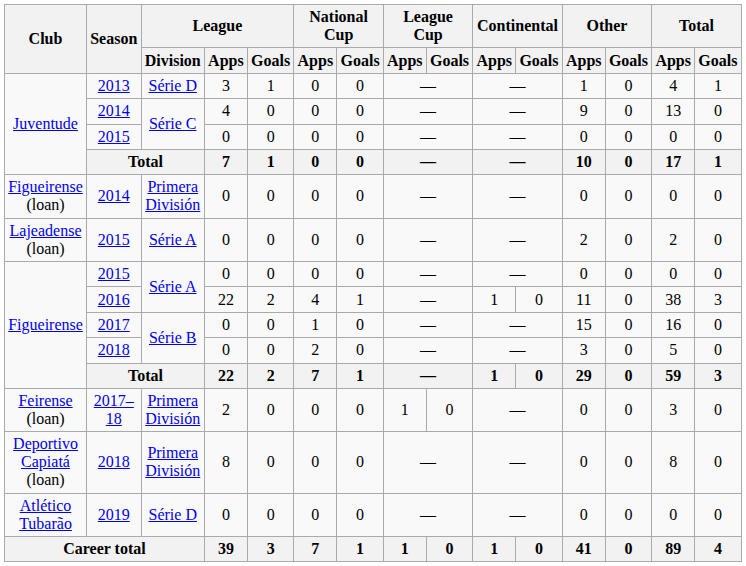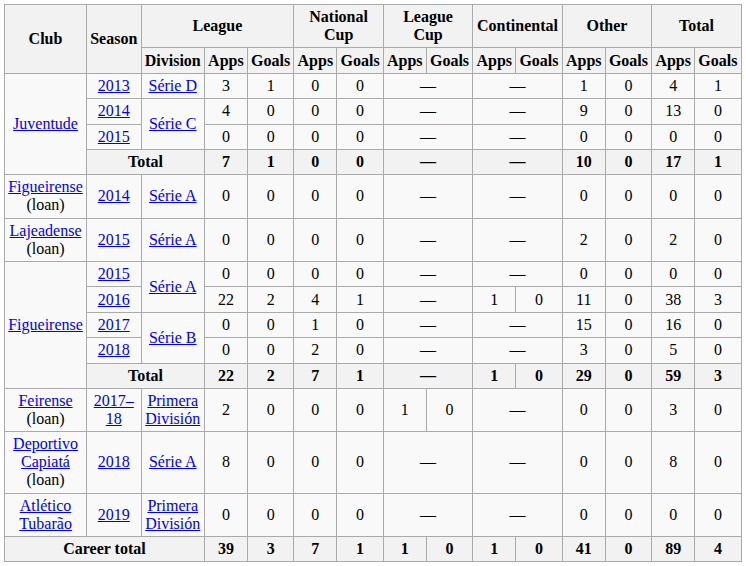 <table class="wikitable" style="text-align:center">
 <tr>
 <th rowspan="2">Club</th>
 <th rowspan="2">Season</th>
 <th colspan="3">League</th>
 <th colspan="2">National Cup</th>
 <th colspan="2">League Cup</th>
 <th colspan="2">Continental</th>
 <th colspan="2">Other</th>
 <th colspan="2">Total</th>
 </tr>
 <tr>
 <th>Division</th>
 <th>Apps</th>
 <th>Goals</th>
 <th>Apps</th>
 <th>Goals</th>
 <th>Apps</th>
 <th>Goals</th>
 <th>Apps</th>
 <th>Goals</th>
 <th>Apps</th>
 <th>Goals</th>
 <th>Apps</th>
 <th>Goals</th>
 </tr>
 <tr>
 <td rowspan="4"><a href='#'>Juventude</a></td>
 <td><a href='#'>2013</a></td>
 <td><a href='#'>Série D</a></td>
 <td>3</td>
 <td>1</td>
 <td>0</td>
 <td>0</td>
 <td colspan="2">—</td>
 <td colspan="2">—</td>
 <td>1</td>
 <td>0</td>
 <td>4</td>
 <td>1</td>
 </tr>
 <tr>
 <td><a href='#'>2014</a></td>
 <td rowspan="2"><a href='#'>Série C</a></td>
 <td>4</td>
 <td>0</td>
 <td>0</td>
 <td>0</td>
 <td colspan="2">—</td>
 <td colspan="2">—</td>
 <td>9</td>
 <td>0</td>
 <td>13</td>
 <td>0</td>
 </tr>
 <tr>
 <td><a href='#'>2015</a></td>
 <td>0</td>
 <td>0</td>
 <td>0</td>
 <td>0</td>
 <td colspan="2">—</td>
 <td colspan="2">—</td>
 <td>0</td>
 <td>0</td>
 <td>0</td>
 <td>0</td>
 </tr>
 <tr>
 <th colspan="2">Total</th>
 <th>7</th>
 <th>1</th>
 <th>0</th>
 <th>0</th>
 <th colspan="2">—</th>
 <th colspan="2">—</th>
 <th>10</th>
 <th>0</th>
 <th>17</th>
 <th>1</th>
 </tr>
 <tr>
 <td rowspan="1"><a href='#'>Figueirense</a> (loan)</td>
 <td><a href='#'>2014</a></td>
-<td><a href='#'>Primera División</a></td>
+<td><a href='#'>Série A</a></td>
 <td>0</td>
 <td>0</td>
 <td>0</td>
 <td>0</td>
 <td colspan="2">—</td>
 <td colspan="2">—</td>
 <td>0</td>
 <td>0</td>
 <td>0</td>
 <td>0</td>
 </tr>
 <tr>
 <td rowspan="1"><a href='#'>Lajeadense</a> (loan)</td>
 <td><a href='#'>2015</a></td>
 <td><a href='#'>Série A</a></td>
 <td>0</td>
 <td>0</td>
 <td>0</td>
 <td>0</td>
 <td colspan="2">—</td>
 <td colspan="2">—</td>
 <td>2</td>
 <td>0</td>
 <td>2</td>
 <td>0</td>
 </tr>
 <tr>
 <td rowspan="5"><a href='#'>Figueirense</a></td>
 <td><a href='#'>2015</a></td>
 <td rowspan="2"><a href='#'>Série A</a></td>
 <td>0</td>
 <td>0</td>
 <td>0</td>
 <td>0</td>
 <td colspan="2">—</td>
 <td colspan="2">—</td>
 <td>0</td>
 <td>0</td>
 <td>0</td>
 <td>0</td>
 </tr>
 <tr>
 <td><a href='#'>2016</a></td>
 <td>22</td>
 <td>2</td>
 <td>4</td>
 <td>1</td>
 <td colspan="2">—</td>
 <td>1</td>
 <td>0</td>
 <td>11</td>
 <td>0</td>
 <td>38</td>
 <td>3</td>
 </tr>
 <tr>
 <td><a href='#'>2017</a></td>
 <td rowspan="2"><a href='#'>Série B</a></td>
 <td>0</td>
 <td>0</td>
 <td>1</td>
 <td>0</td>
 <td colspan="2">—</td>
 <td colspan="2">—</td>
 <td>15</td>
 <td>0</td>
 <td>16</td>
 <td>0</td>
 </tr>
 <tr>
 <td><a href='#'>2018</a></td>
 <td>0</td>
 <td>0</td>
 <td>2</td>
 <td>0</td>
 <td colspan="2">—</td>
 <td colspan="2">—</td>
 <td>3</td>
 <td>0</td>
 <td>5</td>
 <td>0</td>
 </tr>
 <tr>
 <th colspan="2">Total</th>
 <th>22</th>
 <th>2</th>
 <th>7</th>
 <th>1</th>
 <th colspan="2">—</th>
 <th>1</th>
 <th>0</th>
 <th>29</th>
 <th>0</th>
 <th>59</th>
 <th>3</th>
 </tr>
 <tr>
 <td rowspan="1"><a href='#'>Feirense</a> (loan)</td>
 <td><a href='#'>2017–18</a></td>
 <td><a href='#'>Primera División</a></td>
 <td>2</td>
 <td>0</td>
 <td>0</td>
 <td>0</td>
 <td>1</td>
 <td>0</td>
 <td colspan="2">—</td>
 <td>0</td>
 <td>0</td>
 <td>3</td>
 <td>0</td>
 </tr>
 <tr>
 <td rowspan="1"><a href='#'>Deportivo Capiatá</a> (loan)</td>
 <td><a href='#'>2018</a></td>
-<td><a href='#'>Primera División</a></td>
+<td><a href='#'>Série A</a></td>
 <td>8</td>
 <td>0</td>
 <td>0</td>
 <td>0</td>
 <td colspan="2">—</td>
 <td colspan="2">—</td>
 <td>0</td>
 <td>0</td>
 <td>8</td>
 <td>0</td>
 </tr>
 <tr>
 <td rowspan="1"><a href='#'>Atlético Tubarão</a></td>
 <td><a href='#'>2019</a></td>
-<td><a href='#'>Série D</a></td>
+<td><a href='#'>Primera División</a></td>
 <td>0</td>
 <td>0</td>
 <td>0</td>
 <td>0</td>
 <td colspan="2">—</td>
 <td colspan="2">—</td>
 <td>0</td>
 <td>0</td>
 <td>0</td>
 <td>0</td>
 </tr>
 <tr>
 <th colspan="3">Career total</th>
 <th>39</th>
 <th>3</th>
 <th>7</th>
 <th>1</th>
 <th>1</th>
 <th>0</th>
 <th>1</th>
 <th>0</th>
 <th>41</th>
 <th>0</th>
 <th>89</th>
 <th>4</th>
 </tr>
 </table>
